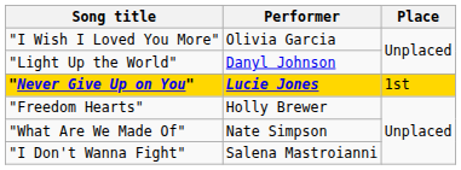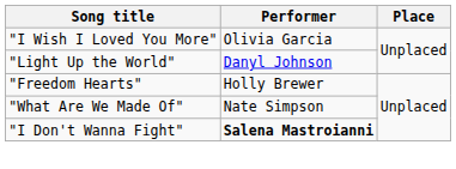 <table class="sortable wikitable">
 <tr>
 <th>Song title</th>
 <th>Performer</th>
 <th>Place</th>
 </tr>
 <tr>
 <td style="text-align:left;">"I Wish I Loved You More"</td>
 <td style="text-align:left;">Olivia Garcia</td>
 <td rowspan=2>Unplaced</td>
 </tr>
 <tr>
 <td style="text-align:left;">"Light Up the World"</td>
 <td style="text-align:left;"><a href='#'>Danyl Johnson</a></td>
 </tr>
-<tr style="background:gold;">
-<td style="text-align:left;"><strong><em>"<a href='#'>Never Give Up on You</a>"</em></strong></td>
-<td style="text-align:left;"><strong><em><a href='#'>Lucie Jones</a></em></strong></td>
-<td>1st</td>
-</tr>
 <tr>
 <td style="text-align:left;">"Freedom Hearts"</td>
 <td style="text-align:left;">Holly Brewer</td>
 <td rowspan=3>Unplaced</td>
 </tr>
 <tr>
 <td style="text-align:left;">"What Are We Made Of"</td>
 <td style="text-align:left;">Nate Simpson</td>
 </tr>
 <tr>
 <td style="text-align:left;">"I Don't Wanna Fight"</td>
-<td style="text-align:left;">Salena Mastroianni</td>
+<td style="text-align:left;"><strong>Salena Mastroianni</strong></td>
 </tr>
 </table>
